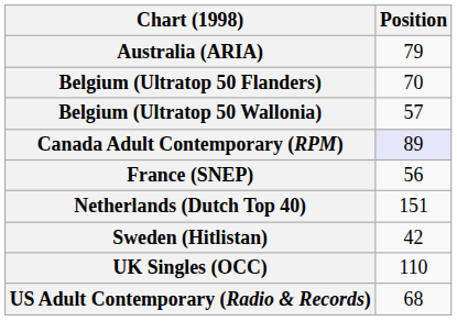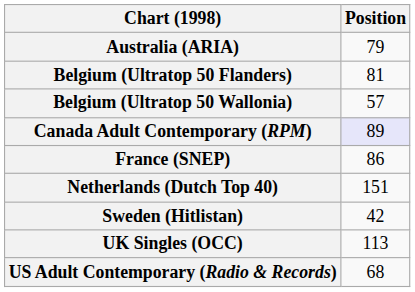 <table class="wikitable plainrowheaders sortable">
 <tr>
 <th>Chart (1998)</th>
 <th>Position</th>
 </tr>
 <tr>
 <th scope="row">Australia (ARIA)</th>
 <td style="text-align:center;">79</td>
 </tr>
 <tr>
 <th scope="row">Belgium (Ultratop 50 Flanders)</th>
-<td style="text-align:center;">70</td>
+<td style="text-align:center;">81</td>
 </tr>
 <tr>
 <th scope="row">Belgium (Ultratop 50 Wallonia)</th>
 <td style="text-align:center;">57</td>
 </tr>
 <tr>
 <th scope="row">Canada Adult Contemporary (<em>RPM</em>)</th>
 <td style="background: lavender; text-align:center;">89</td>
 </tr>
 <tr>
 <th scope="row">France (SNEP)</th>
-<td style="text-align:center;">56</td>
+<td style="text-align:center;">86</td>
 </tr>
 <tr>
 <th scope="row">Netherlands (Dutch Top 40)</th>
 <td style="text-align:center;">151</td>
 </tr>
 <tr>
 <th scope="row">Sweden (Hitlistan)</th>
 <td style="text-align:center;">42</td>
 </tr>
 <tr>
 <th scope="row">UK Singles (OCC)</th>
-<td style="text-align:center;">110</td>
+<td style="text-align:center;">113</td>
 </tr>
 <tr>
 <th scope="row">US Adult Contemporary (<em>Radio & Records</em>)</th>
 <td style="text-align:center;">68</td>
 </tr>
 </table>
